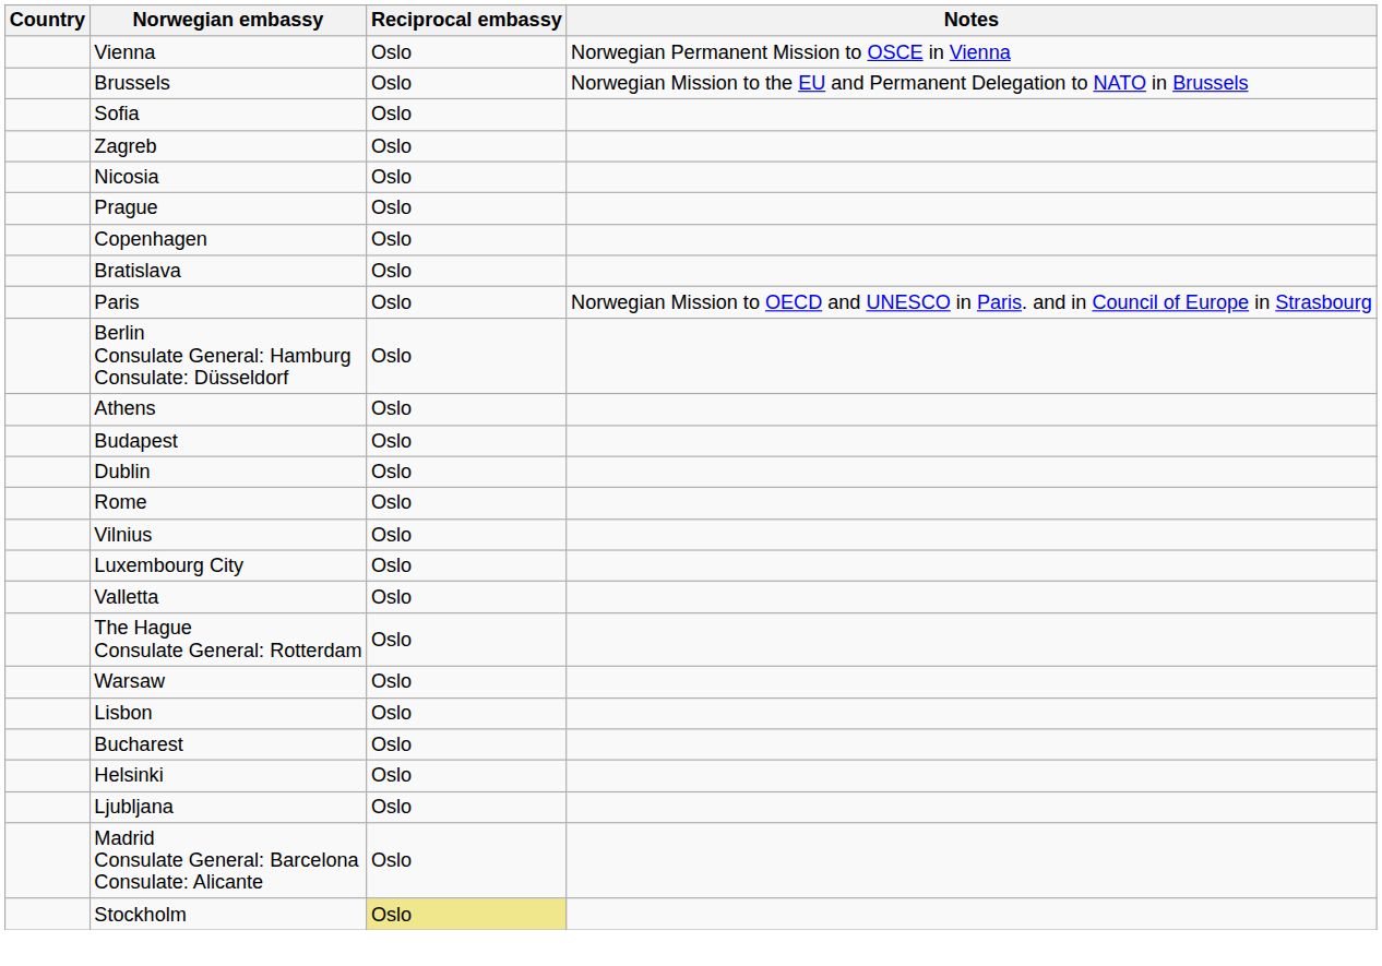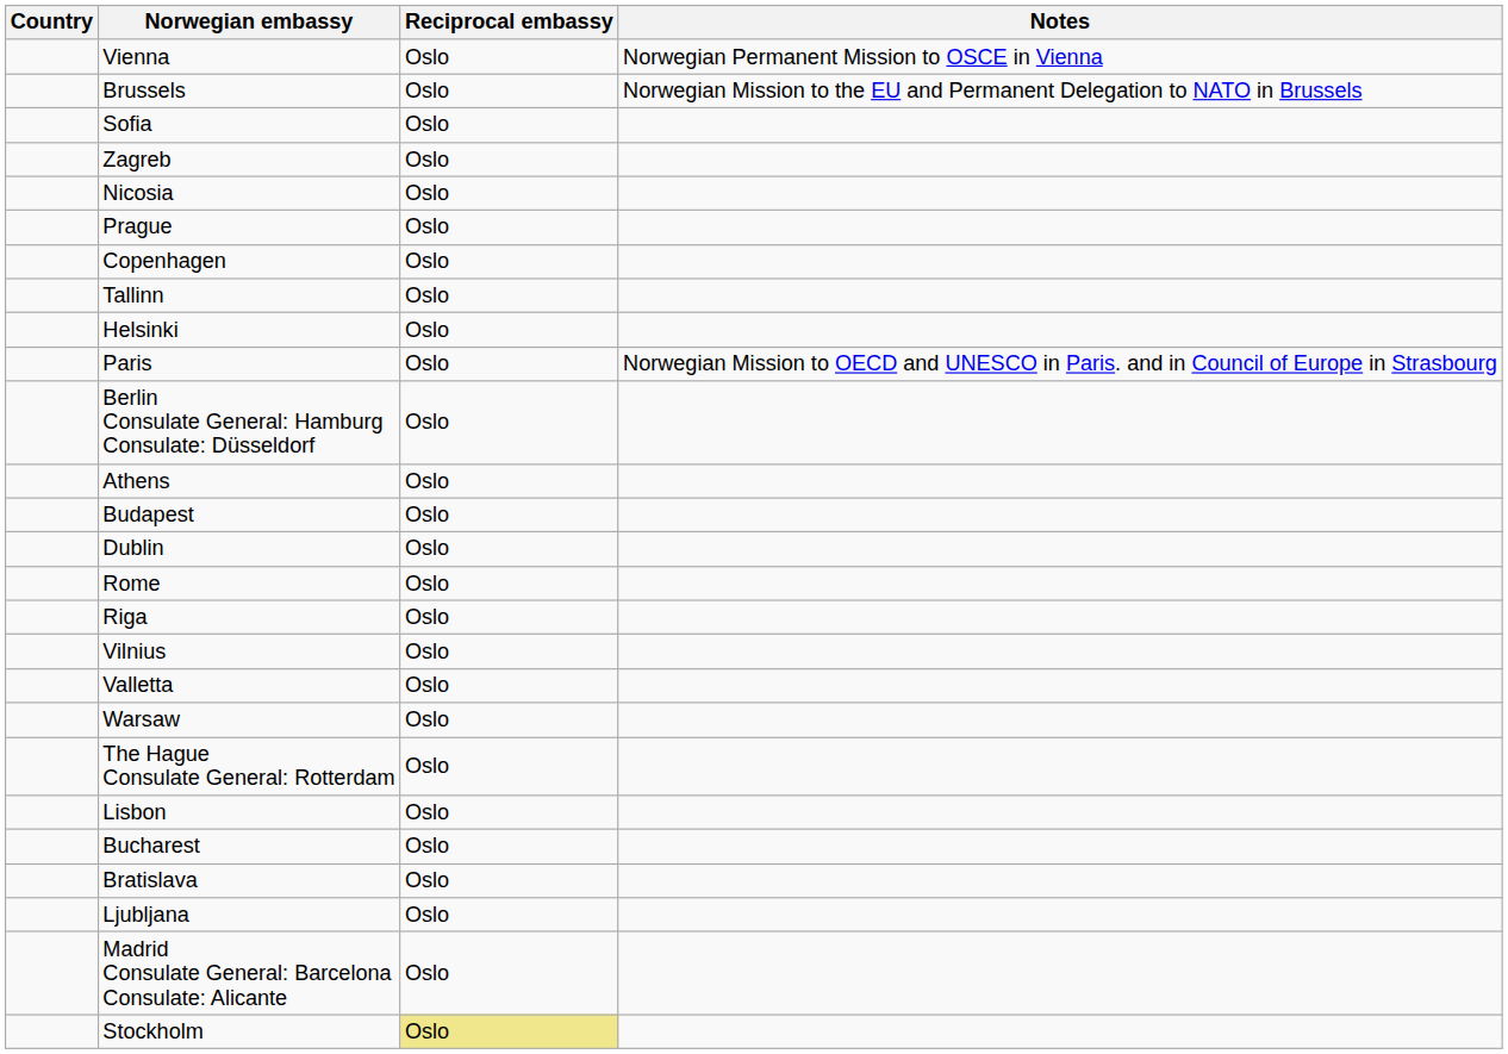 <table class="wikitable sortable">
 <tr>
 <th scope=col>Country</th>
 <th scope=col>Norwegian embassy</th>
 <th scope=col>Reciprocal embassy</th>
 <th class="unsortable">Notes</th>
 </tr>
 <tr>
 <td></td>
 <td>Vienna</td>
 <td>Oslo</td>
 <td>Norwegian Permanent Mission to <a href='#'>OSCE</a> in <a href='#'>Vienna</a></td>
 </tr>
 <tr>
 <td></td>
 <td>Brussels</td>
 <td>Oslo</td>
 <td>Norwegian Mission to the <a href='#'>EU</a> and Permanent Delegation to <a href='#'>NATO</a> in <a href='#'>Brussels</a></td>
 </tr>
 <tr>
 <td></td>
 <td>Sofia</td>
 <td>Oslo</td>
 <td></td>
 </tr>
 <tr>
 <td></td>
 <td>Zagreb</td>
 <td>Oslo</td>
 <td></td>
 </tr>
 <tr>
 <td></td>
 <td>Nicosia</td>
 <td>Oslo</td>
 <td></td>
 </tr>
 <tr>
 <td></td>
 <td>Prague</td>
 <td>Oslo</td>
 <td></td>
 </tr>
 <tr>
 <td></td>
 <td>Copenhagen</td>
 <td>Oslo</td>
 <td></td>
 </tr>
 <tr>
 <td></td>
-<td>Bratislava</td>
+<td>Tallinn</td>
+<td>Oslo</td>
+<td></td>
+</tr>
+<tr>
+<td></td>
+<td>Helsinki</td>
 <td>Oslo</td>
 <td></td>
 </tr>
 <tr>
 <td></td>
 <td>Paris</td>
 <td>Oslo</td>
 <td>Norwegian Mission to <a href='#'>OECD</a> and <a href='#'>UNESCO</a> in <a href='#'>Paris</a>. and in <a href='#'>Council of Europe</a> in <a href='#'>Strasbourg</a></td>
 </tr>
 <tr>
 <td></td>
 <td>Berlin<br>Consulate General: Hamburg<br>Consulate: Düsseldorf</td>
 <td>Oslo</td>
 <td></td>
 </tr>
 <tr>
 <td></td>
 <td>Athens</td>
 <td>Oslo</td>
 <td></td>
 </tr>
 <tr>
 <td></td>
 <td>Budapest</td>
 <td>Oslo</td>
 <td></td>
 </tr>
 <tr>
 <td></td>
 <td>Dublin</td>
 <td>Oslo</td>
 <td></td>
 </tr>
 <tr>
 <td></td>
 <td>Rome</td>
 <td>Oslo</td>
 <td></td>
 </tr>
 <tr>
 <td></td>
-<td>Vilnius</td>
+<td>Riga</td>
 <td>Oslo</td>
 <td></td>
 </tr>
 <tr>
 <td></td>
-<td>Luxembourg City</td>
+<td>Vilnius</td>
 <td>Oslo</td>
 <td></td>
 </tr>
 <tr>
 <td></td>
 <td>Valletta</td>
 <td>Oslo</td>
 <td></td>
 </tr>
 <tr>
 <td></td>
-<td>The Hague<br>Consulate General: Rotterdam</td>
+<td>Warsaw</td>
 <td>Oslo</td>
 <td></td>
 </tr>
 <tr>
 <td></td>
-<td>Warsaw</td>
+<td>The Hague<br>Consulate General: Rotterdam</td>
 <td>Oslo</td>
 <td></td>
 </tr>
 <tr>
 <td></td>
 <td>Lisbon</td>
 <td>Oslo</td>
 <td></td>
 </tr>
 <tr>
 <td></td>
 <td>Bucharest</td>
 <td>Oslo</td>
 <td></td>
 </tr>
 <tr>
 <td></td>
-<td>Helsinki</td>
+<td>Bratislava</td>
 <td>Oslo</td>
 <td></td>
 </tr>
 <tr>
 <td></td>
 <td>Ljubljana</td>
 <td>Oslo</td>
 <td></td>
 </tr>
 <tr>
 <td></td>
 <td>Madrid<br>Consulate General: Barcelona<br>Consulate: Alicante</td>
 <td>Oslo</td>
 <td></td>
 </tr>
 <tr>
 <td></td>
 <td>Stockholm</td>
 <td style="background: khaki;">Oslo</td>
 <td></td>
 </tr>
 </table>
